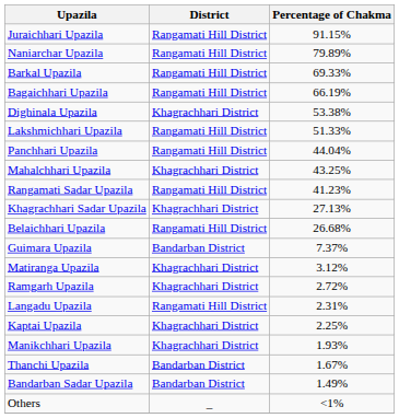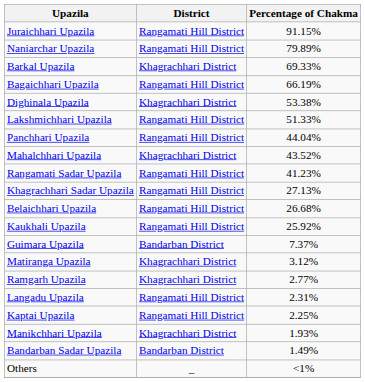 <table class="wikitable sortable static-row-numbers static-row-header-text defaultleft col2right hover-highlight">
 <tr>
 <th>Upazila</th>
 <th>District</th>
 <th>Percentage of Chakma</th>
 </tr>
 <tr>
 <td><a href='#'>Juraichhari Upazila</a></td>
 <td><a href='#'>Rangamati Hill District</a></td>
 <td align=center>91.15%</td>
 </tr>
 <tr>
 <td><a href='#'>Naniarchar Upazila</a></td>
 <td><a href='#'>Rangamati Hill District</a></td>
 <td align=center>79.89%</td>
 </tr>
 <tr>
 <td><a href='#'>Barkal Upazila</a></td>
-<td><a href='#'>Rangamati Hill District</a></td>
+<td><a href='#'>Khagrachhari District</a></td>
 <td align=center>69.33%</td>
 </tr>
 <tr>
 <td><a href='#'>Bagaichhari Upazila</a></td>
 <td><a href='#'>Rangamati Hill District</a></td>
 <td align=center>66.19%</td>
 </tr>
 <tr>
 <td><a href='#'>Dighinala Upazila</a></td>
 <td><a href='#'>Khagrachhari District</a></td>
 <td align=center>53.38%</td>
 </tr>
 <tr>
 <td><a href='#'>Lakshmichhari Upazila</a></td>
 <td><a href='#'>Rangamati Hill District</a></td>
 <td align=center>51.33%</td>
 </tr>
 <tr>
 <td><a href='#'>Panchhari Upazila</a></td>
 <td><a href='#'>Rangamati Hill District</a></td>
 <td align=center>44.04%</td>
 </tr>
 <tr>
 <td><a href='#'>Mahalchhari Upazila</a></td>
 <td><a href='#'>Khagrachhari District</a></td>
-<td align=center>43.25%</td>
+<td align=center>43.52%</td>
 </tr>
 <tr>
 <td><a href='#'>Rangamati Sadar Upazila</a></td>
 <td><a href='#'>Rangamati Hill District</a></td>
 <td align=center>41.23%</td>
 </tr>
 <tr>
 <td><a href='#'>Khagrachhari Sadar Upazila</a></td>
-<td><a href='#'>Khagrachhari District</a></td>
+<td><a href='#'>Rangamati Hill District</a></td>
 <td align=center>27.13%</td>
 </tr>
 <tr>
 <td><a href='#'>Belaichhari Upazila</a></td>
 <td><a href='#'>Rangamati Hill District</a></td>
 <td align=center>26.68%</td>
+</tr>
+<tr>
+<td><a href='#'>Kaukhali Upazila</a></td>
+<td><a href='#'>Rangamati Hill District</a></td>
+<td align=center>25.92%</td>
 </tr>
 <tr>
 <td><a href='#'>Guimara Upazila</a></td>
 <td><a href='#'>Bandarban District</a></td>
 <td align=center>7.37%</td>
 </tr>
 <tr>
 <td><a href='#'>Matiranga Upazila</a></td>
 <td><a href='#'>Khagrachhari District</a></td>
 <td align='center'>3.12%</td>
 </tr>
 <tr>
 <td><a href='#'>Ramgarh Upazila</a></td>
 <td><a href='#'>Khagrachhari District</a></td>
-<td align=center>2.72%</td>
+<td align=center>2.77%</td>
 </tr>
 <tr>
 <td><a href='#'>Langadu Upazila</a></td>
 <td><a href='#'>Rangamati Hill District</a></td>
 <td align='center'>2.31%</td>
 </tr>
 <tr>
 <td><a href='#'>Kaptai Upazila</a></td>
-<td><a href='#'>Khagrachhari District</a></td>
+<td><a href='#'>Rangamati Hill District</a></td>
 <td align=center>2.25%</td>
 </tr>
 <tr>
 <td><a href='#'>Manikchhari Upazila</a></td>
 <td><a href='#'>Khagrachhari District</a></td>
 <td align=center>1.93%</td>
-</tr>
-<tr>
-<td><a href='#'>Thanchi Upazila</a></td>
-<td><a href='#'>Bandarban District</a></td>
-<td align=center>1.67%</td>
 </tr>
 <tr>
 <td><a href='#'>Bandarban Sadar Upazila</a></td>
 <td><a href='#'>Bandarban District</a></td>
 <td align=center>1.49%</td>
 </tr>
 <tr>
 <td>Others</td>
 <td align=center>_</td>
 <td align=center><1%</td>
 </tr>
 <tr>
 </tr>
 </table>
